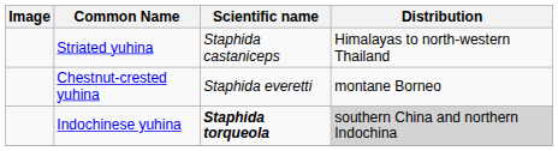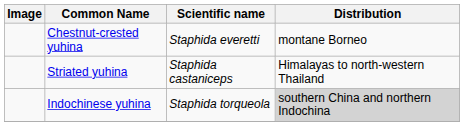 <table class="wikitable">
 <tr>
 <th>Image</th>
 <th>Common Name</th>
 <th>Scientific name</th>
 <th>Distribution</th>
 </tr>
 <tr>
 <td></td>
+<td><a href='#'>Chestnut-crested yuhina</a></td>
+<td><em>Staphida everetti</em></td>
+<td>montane Borneo</td>
+</tr>
+<tr>
+<td></td>
 <td><a href='#'>Striated yuhina</a></td>
 <td><em>Staphida castaniceps</em></td>
 <td>Himalayas to north-western Thailand</td>
 </tr>
 <tr>
 <td></td>
-<td><a href='#'>Chestnut-crested yuhina</a></td>
-<td><em>Staphida everetti</em></td>
-<td>montane Borneo</td>
-</tr>
-<tr>
-<td></td>
 <td><a href='#'>Indochinese yuhina</a></td>
-<td><strong><em>Staphida torqueola</em></strong></td>
+<td><em>Staphida torqueola</em></td>
 <td style="background: lightgrey;">southern China and northern Indochina</td>
 </tr>
 <tr>
 </tr>
 </table>
